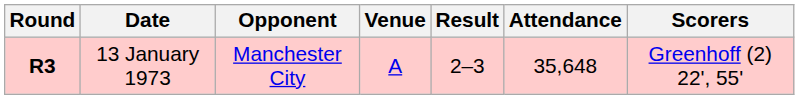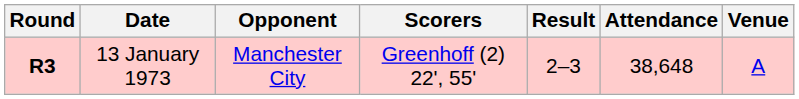 <table class="wikitable" style="font-size:100%; text-align:center">
 <tr>
 <th>Round</th>
 <th>Date</th>
 <th>Opponent</th>
-<th>Venue</th>
+<th>Scorers</th>
 <th>Result</th>
 <th>Attendance</th>
-<th>Scorers</th>
+<th>Venue</th>
 </tr>
 <tr style="background-color: #FFCCCC;">
 <td><strong>R3</strong></td>
 <td>13 January 1973</td>
 <td><a href='#'>Manchester City</a></td>
+<td><a href='#'>Greenhoff</a> (2) 22', 55'</td>
+<td>2–3</td>
+<td>38,648</td>
 <td><a href='#'>A</a></td>
-<td>2–3</td>
-<td>35,648</td>
-<td><a href='#'>Greenhoff</a> (2) 22', 55'</td>
 </tr>
 </table>
